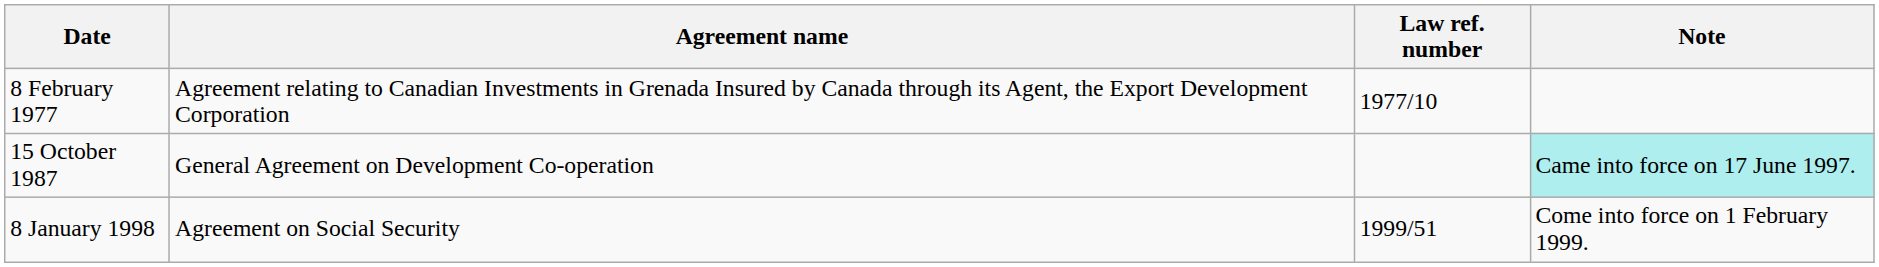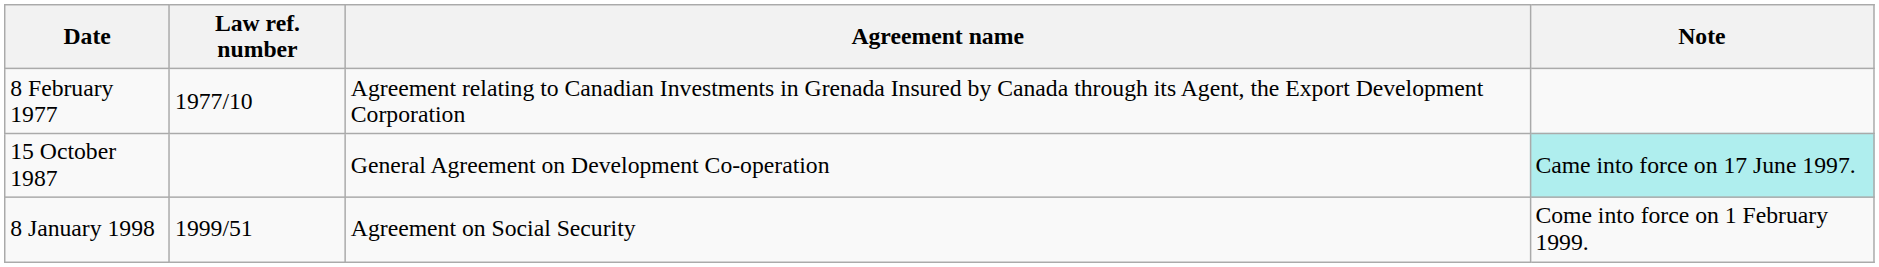 <table class="wikitable sortable" width="100%">
 <tr>
 <th class="unsortable">Date</th>
+<th>Law ref. number</th>
 <th>Agreement name</th>
-<th>Law ref. number</th>
 <th>Note</th>
 </tr>
 <tr>
 <td>8 February 1977</td>
+<td>1977/10</td>
 <td>Agreement relating to Canadian Investments in Grenada Insured by Canada through its Agent, the Export Development Corporation</td>
-<td>1977/10</td>
 <td></td>
 </tr>
 <tr>
 <td>15 October 1987</td>
+<td></td>
 <td>General Agreement on Development Co-operation</td>
-<td></td>
 <td style="background: paleturquoise;">Came into force on 17 June 1997.</td>
 </tr>
 <tr>
 <td>8 January 1998</td>
+<td>1999/51</td>
 <td>Agreement on Social Security</td>
-<td>1999/51</td>
 <td>Come into force on 1 February 1999.</td>
 </tr>
 </table>
